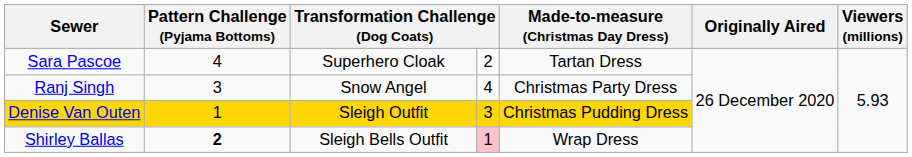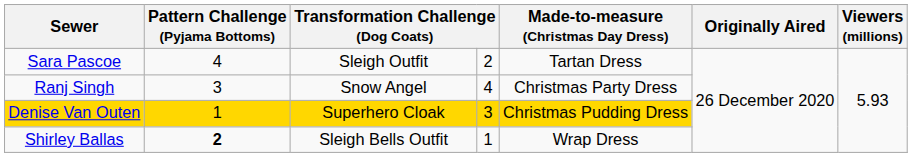 <table class="wikitable" style="text-align:center">
 <tr>
 <th>Sewer</th>
 <th>Pattern Challenge<br><small>(Pyjama Bottoms)</small></th>
 <th colspan="2">Transformation Challenge<br><small>(Dog Coats)</small></th>
 <th>Made-to-measure<br><small>(Christmas Day Dress)</small></th>
 <th>Originally Aired</th>
 <th>Viewers<br><small>(millions)</small></th>
 </tr>
 <tr>
 <td><a href='#'>Sara Pascoe</a></td>
 <td>4</td>
-<td>Superhero Cloak</td>
+<td>Sleigh Outfit</td>
 <td>2</td>
 <td>Tartan Dress</td>
 <td rowspan="4">26 December 2020</td>
 <td rowspan="4">5.93</td>
 </tr>
 <tr>
 <td><a href='#'>Ranj Singh</a></td>
 <td>3</td>
 <td>Snow Angel</td>
 <td>4</td>
 <td>Christmas Party Dress</td>
 </tr>
 <tr style="background:Gold">
 <td><a href='#'>Denise Van Outen</a></td>
 <td>1</td>
-<td>Sleigh Outfit</td>
+<td>Superhero Cloak</td>
 <td>3</td>
 <td>Christmas Pudding Dress</td>
 </tr>
 <tr>
 <td><a href='#'>Shirley Ballas</a></td>
 <td><strong>2</strong></td>
 <td>Sleigh Bells Outfit</td>
-<td style="background: pink;">1</td>
+<td>1</td>
 <td>Wrap Dress</td>
 </tr>
 </table>
